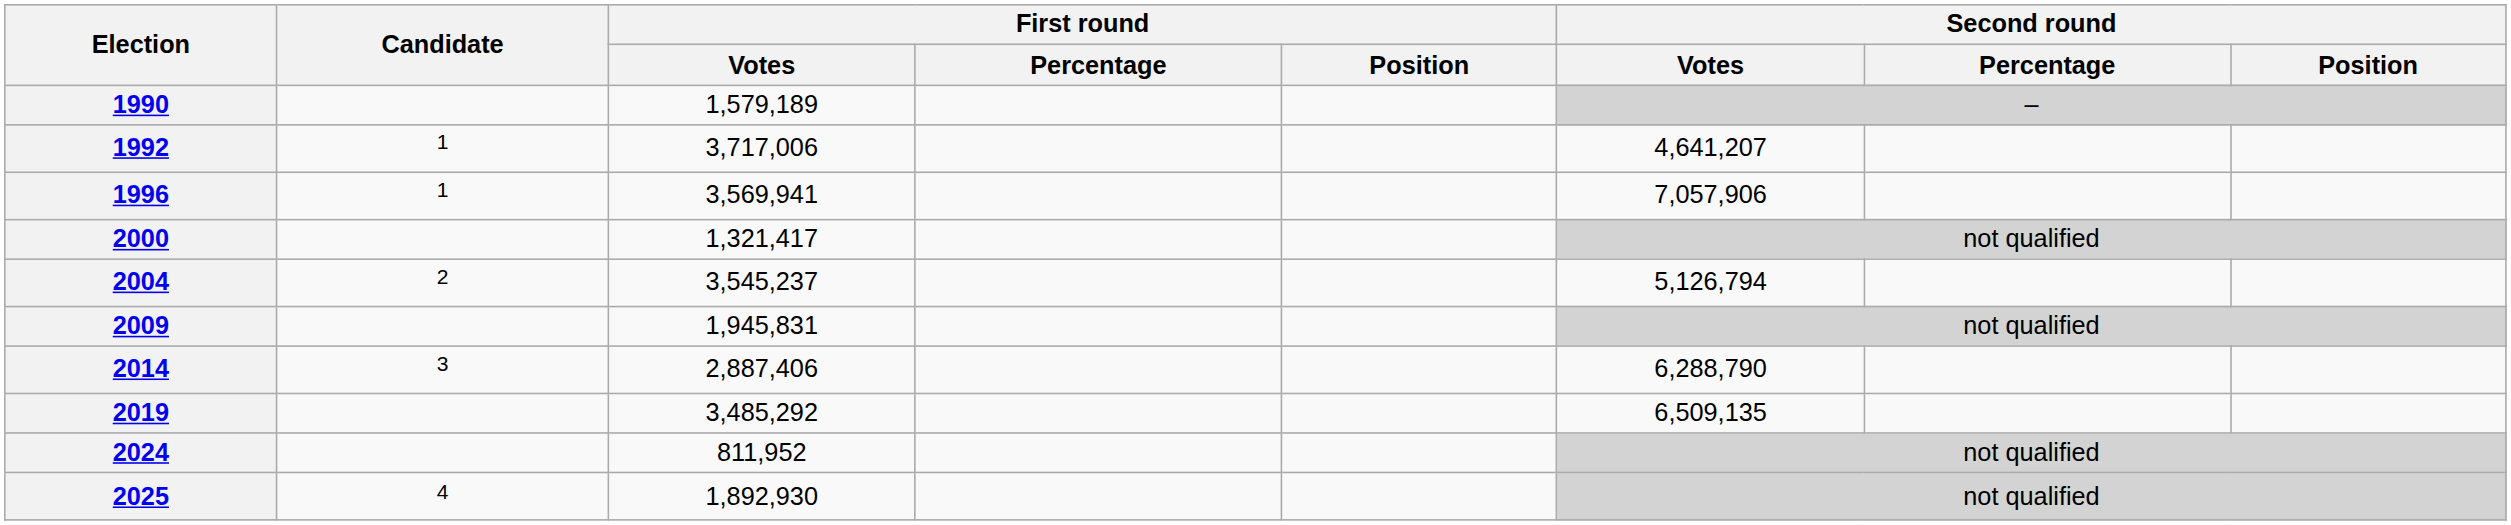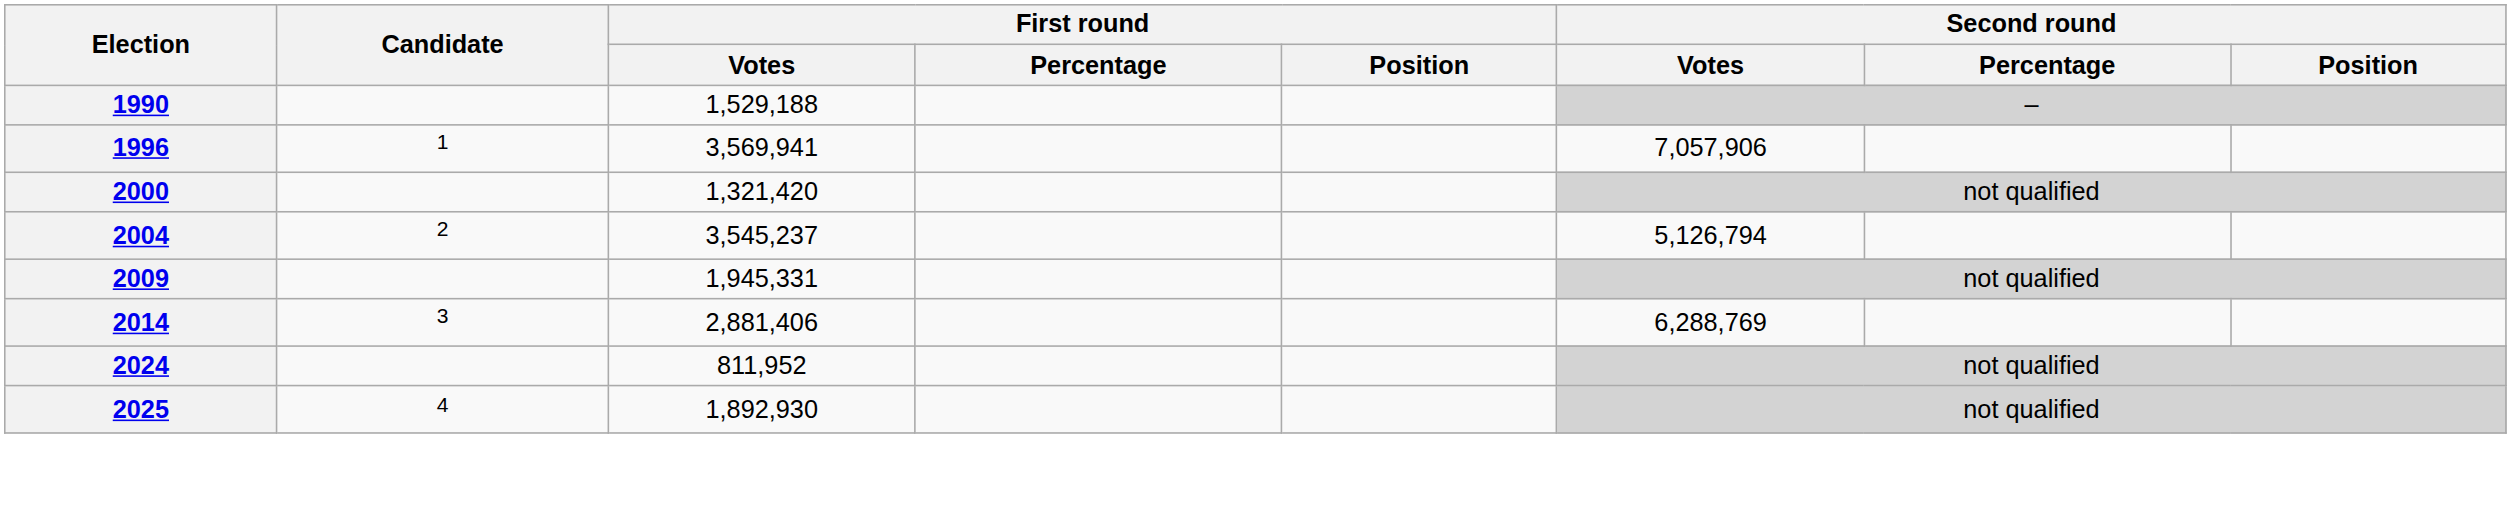 <table class=wikitable width=100%>
 <tr>
 <th rowspan=2>Election</th>
 <th rowspan=2>Candidate</th>
 <th colspan=3>First round</th>
 <th colspan=3>Second round</th>
 </tr>
 <tr>
 <th>Votes</th>
 <th>Percentage</th>
 <th>Position</th>
 <th>Votes</th>
 <th>Percentage</th>
 <th>Position</th>
 </tr>
 <tr align=center>
 <th><a href='#'>1990</a></th>
 <td></td>
-<td>1,579,189</td>
+<td>1,529,188</td>
 <td></td>
 <td></td>
 <td bgcolor=lightgrey colspan=3>–</td>
-</tr>
-<tr align=center>
-<th><a href='#'>1992</a></th>
-<td><sup>1</sup></td>
-<td>3,717,006</td>
-<td></td>
-<td></td>
-<td>4,641,207</td>
-<td></td>
-<td></td>
 </tr>
 <tr align=center>
 <th><a href='#'>1996</a></th>
 <td><sup>1</sup></td>
 <td>3,569,941</td>
 <td></td>
 <td></td>
 <td>7,057,906</td>
 <td></td>
 <td></td>
 </tr>
 <tr align=center>
 <th><a href='#'>2000</a></th>
 <td></td>
-<td>1,321,417</td>
+<td>1,321,420</td>
 <td></td>
 <td></td>
 <td bgcolor=lightgrey colspan=3>not qualified</td>
 </tr>
 <tr align=center>
 <th><a href='#'>2004</a></th>
 <td><sup>2</sup></td>
 <td>3,545,237</td>
 <td></td>
 <td></td>
 <td>5,126,794</td>
 <td></td>
 <td></td>
 </tr>
 <tr align=center>
 <th><a href='#'>2009</a></th>
 <td></td>
-<td>1,945,831</td>
+<td>1,945,331</td>
 <td></td>
 <td></td>
 <td bgcolor=lightgrey colspan=3>not qualified</td>
 </tr>
 <tr align=center>
 <th><a href='#'>2014</a></th>
 <td><sup>3</sup></td>
-<td>2,887,406</td>
+<td>2,881,406</td>
 <td></td>
 <td></td>
-<td>6,288,790</td>
-<td></td>
-<td></td>
-</tr>
-<tr align=center>
-<th><a href='#'>2019</a></th>
-<td></td>
-<td>3,485,292</td>
-<td></td>
-<td></td>
-<td>6,509,135</td>
+<td>6,288,769</td>
 <td></td>
 <td></td>
 </tr>
 <tr align=center>
 <th><a href='#'>2024</a></th>
 <td></td>
 <td>811,952</td>
 <td></td>
 <td></td>
 <td bgcolor=lightgrey colspan=3>not qualified</td>
 </tr>
 <tr align=center>
 <th><a href='#'>2025</a></th>
 <td><sup>4</sup></td>
 <td>1,892,930</td>
 <td></td>
 <td></td>
 <td colspan="3" bgcolor="lightgrey">not qualified</td>
 </tr>
 </table>
